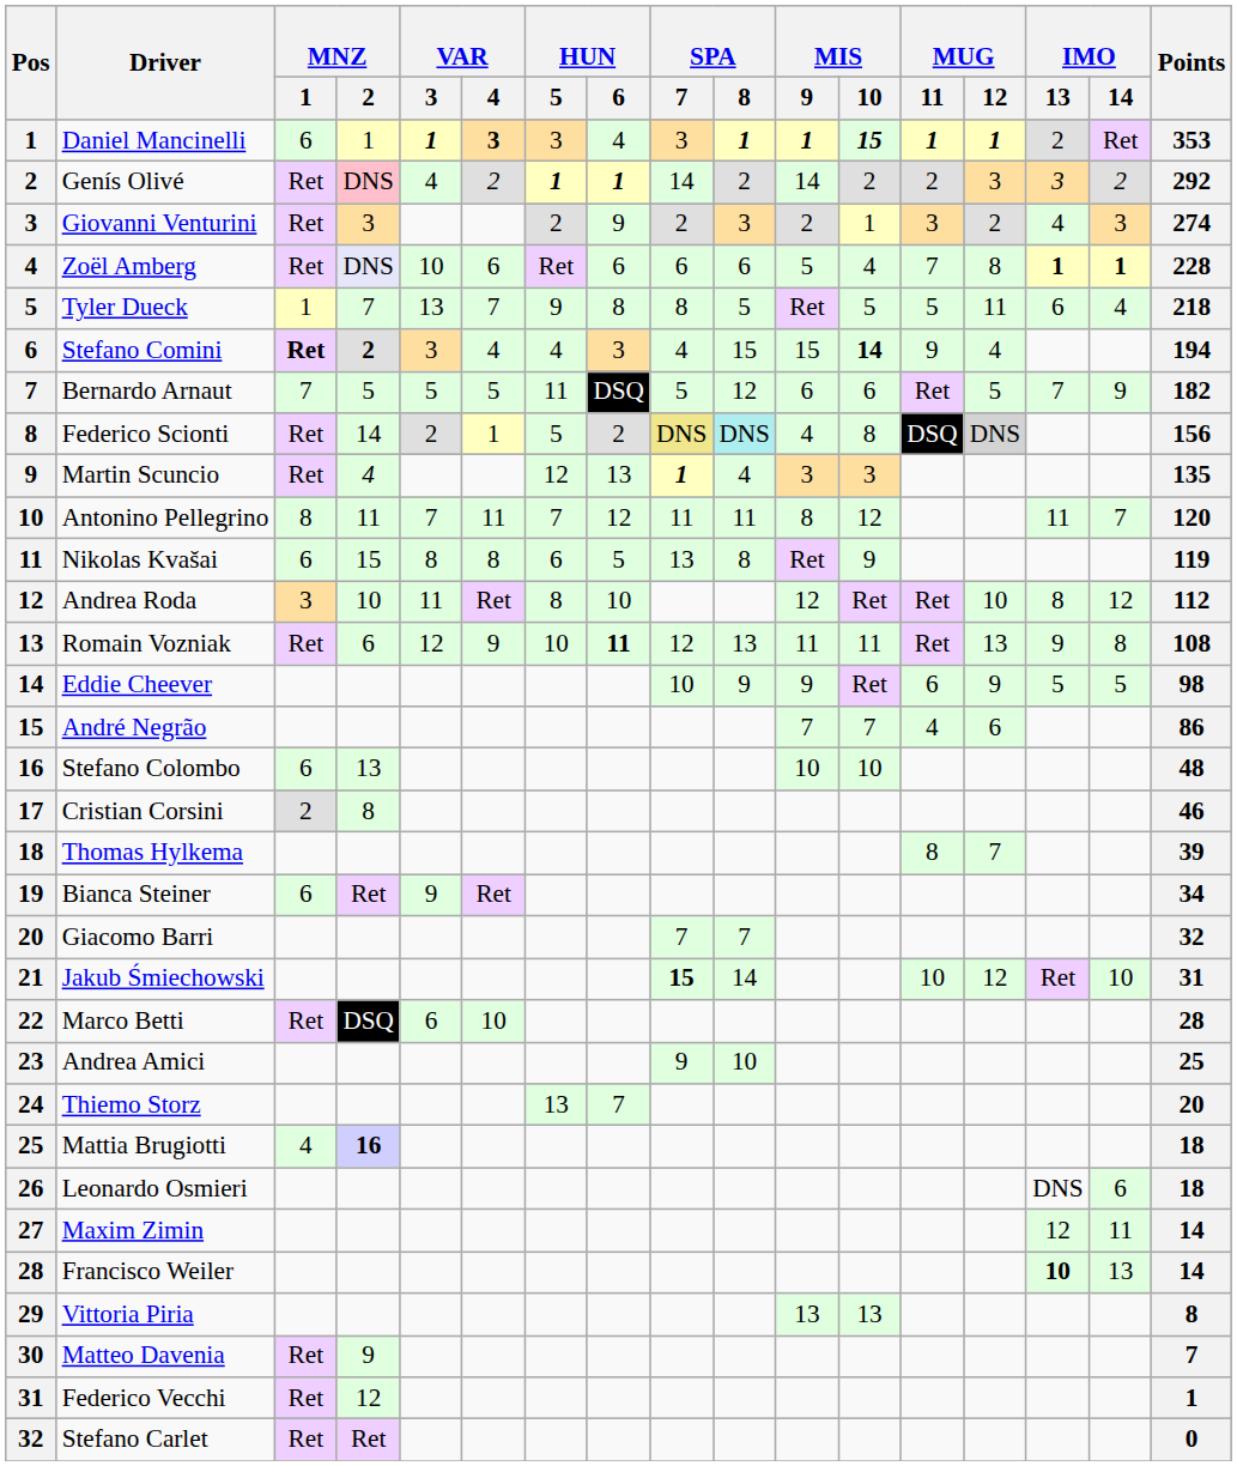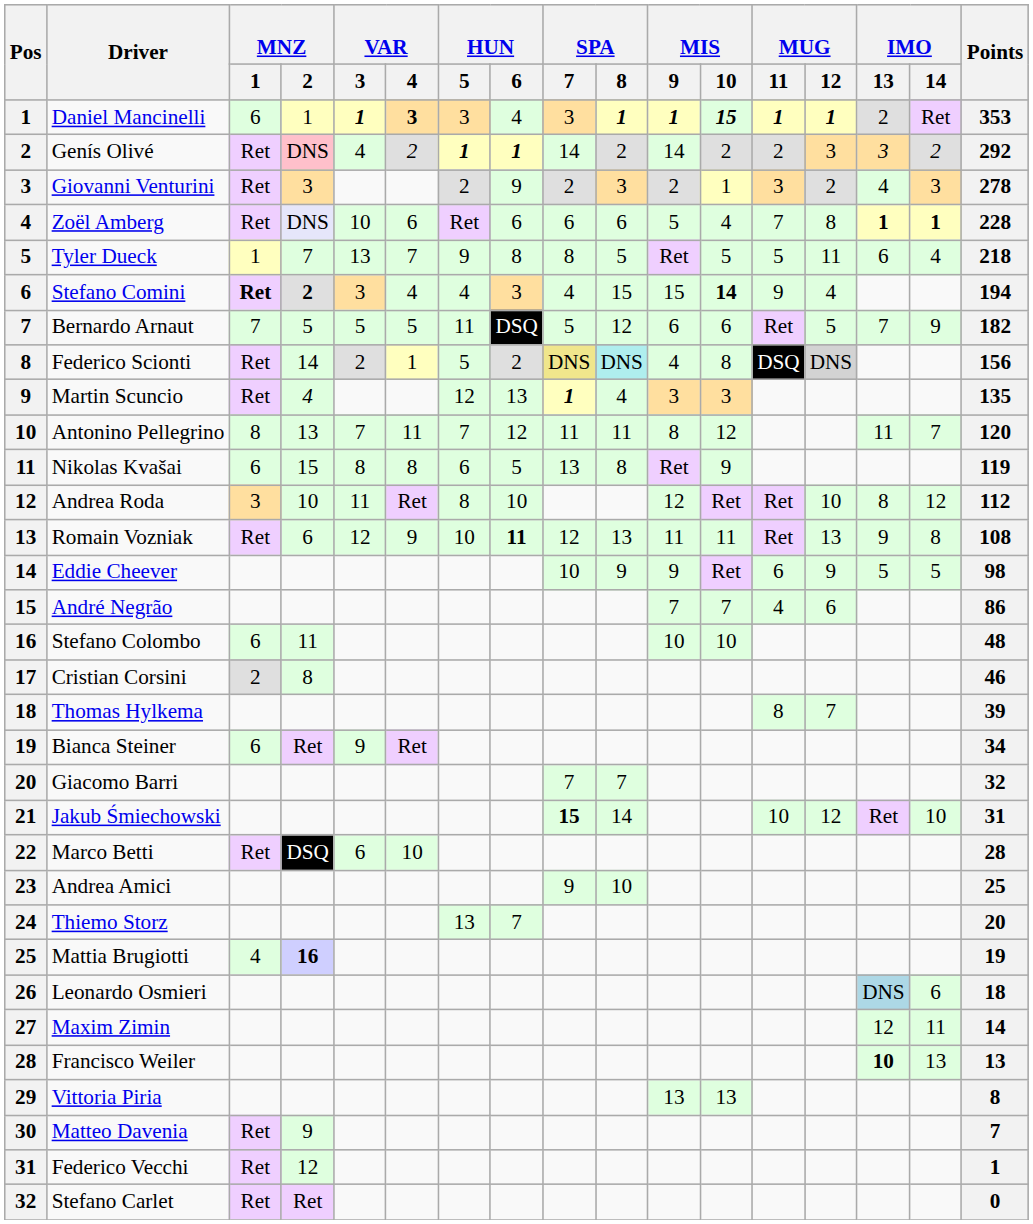 <table class="wikitable" style="font-size:85%; text-align: center;">
 <tr>
 <th rowspan=2>Pos</th>
 <th rowspan=2>Driver</th>
 <th colspan=2><br><a href='#'>MNZ</a></th>
 <th colspan=2><br><a href='#'>VAR</a></th>
 <th colspan=2><br><a href='#'>HUN</a></th>
 <th colspan=2><br><a href='#'>SPA</a></th>
 <th colspan=2><br><a href='#'>MIS</a></th>
 <th colspan=2><br><a href='#'>MUG</a></th>
 <th colspan=2><br><a href='#'>IMO</a></th>
 <th rowspan=2>Points</th>
 </tr>
 <tr>
 <th width="27">1</th>
 <th width="27">2</th>
 <th width="27">3</th>
 <th width="27">4</th>
 <th width="27">5</th>
 <th width="27">6</th>
 <th width="27">7</th>
 <th width="27">8</th>
 <th width="27">9</th>
 <th width="27">10</th>
 <th width="27">11</th>
 <th width="27">12</th>
 <th width="27">13</th>
 <th width="27">14</th>
 </tr>
 <tr>
 <th>1</th>
 <td align=left nowrap> <a href='#'>Daniel Mancinelli</a></td>
 <td style="background:#DFFFDF;">6</td>
 <td style="background:#FFFFBF;">1</td>
 <td style="background:#FFFFBF;"><strong><em>1</em></strong></td>
 <td style="background:#FFDF9F;"><strong>3</strong></td>
 <td style="background:#FFDF9F;">3</td>
 <td style="background:#DFFFDF;">4</td>
 <td style="background:#FFDF9F;">3</td>
 <td style="background:#FFFFBF;"><strong><em>1</em></strong></td>
 <td style="background:#FFFFBF;"><strong><em>1</em></strong></td>
 <td style="background:#DFFFDF;"><strong><em>15</em></strong></td>
 <td style="background:#FFFFBF;"><strong><em>1</em></strong></td>
 <td style="background:#FFFFBF;"><strong><em>1</em></strong></td>
 <td style="background:#DFDFDF;">2</td>
 <td style="background:#EFCFFF;">Ret</td>
 <th>353</th>
 </tr>
 <tr>
 <th>2</th>
 <td align=left nowrap> Genís Olivé</td>
 <td style="background:#EFCFFF;">Ret</td>
 <td style="background: pink;">DNS</td>
 <td style="background:#DFFFDF;">4</td>
 <td style="background:#DFDFDF;"><em>2</em></td>
 <td style="background:#FFFFBF;"><strong><em>1</em></strong></td>
 <td style="background:#FFFFBF;"><strong><em>1</em></strong></td>
 <td style="background:#DFFFDF;">14</td>
 <td style="background:#DFDFDF;">2</td>
 <td style="background:#DFFFDF;">14</td>
 <td style="background:#DFDFDF;">2</td>
 <td style="background:#DFDFDF;">2</td>
 <td style="background:#FFDF9F;">3</td>
 <td style="background:#FFDF9F;"><em>3</em></td>
 <td style="background:#DFDFDF;"><em>2</em></td>
 <th>292</th>
 </tr>
 <tr>
 <th>3</th>
 <td align=left nowrap> <a href='#'>Giovanni Venturini</a></td>
 <td style="background:#EFCFFF;">Ret</td>
 <td style="background:#FFDF9F;">3</td>
 <td></td>
 <td></td>
 <td style="background:#DFDFDF;">2</td>
 <td style="background:#DFFFDF;">9</td>
 <td style="background:#DFDFDF;">2</td>
 <td style="background:#FFDF9F;">3</td>
 <td style="background:#DFDFDF;">2</td>
 <td style="background:#FFFFBF;">1</td>
 <td style="background:#FFDF9F;">3</td>
 <td style="background:#DFDFDF;">2</td>
 <td style="background:#DFFFDF;">4</td>
 <td style="background:#FFDF9F;">3</td>
-<th>274</th>
+<th>278</th>
 </tr>
 <tr>
 <th>4</th>
 <td align=left nowrap> <a href='#'>Zoël Amberg</a></td>
 <td style="background:#EFCFFF;">Ret</td>
 <td style="background: lavender;">DNS</td>
 <td style="background:#DFFFDF;">10</td>
 <td style="background:#DFFFDF;">6</td>
 <td style="background:#EFCFFF;">Ret</td>
 <td style="background:#DFFFDF;">6</td>
 <td style="background:#DFFFDF;">6</td>
 <td style="background:#DFFFDF;">6</td>
 <td style="background:#DFFFDF;">5</td>
 <td style="background:#DFFFDF;">4</td>
 <td style="background:#DFFFDF;">7</td>
 <td style="background:#DFFFDF;">8</td>
 <td style="background:#FFFFBF;"><strong>1</strong></td>
 <td style="background:#FFFFBF;"><strong>1</strong></td>
 <th>228</th>
 </tr>
 <tr>
 <th>5</th>
 <td align=left nowrap> <a href='#'>Tyler Dueck</a></td>
 <td style="background:#FFFFBF;">1</td>
 <td style="background:#DFFFDF;">7</td>
 <td style="background:#DFFFDF;">13</td>
 <td style="background:#DFFFDF;">7</td>
 <td style="background:#DFFFDF;">9</td>
 <td style="background:#DFFFDF;">8</td>
 <td style="background:#DFFFDF;">8</td>
 <td style="background:#DFFFDF;">5</td>
 <td style="background:#EFCFFF;">Ret</td>
 <td style="background:#DFFFDF;">5</td>
 <td style="background:#DFFFDF;">5</td>
 <td style="background:#DFFFDF;">11</td>
 <td style="background:#DFFFDF;">6</td>
 <td style="background:#DFFFDF;">4</td>
 <th>218</th>
 </tr>
 <tr>
 <th>6</th>
 <td align=left nowrap> <a href='#'>Stefano Comini</a></td>
 <td style="background:#EFCFFF;"><strong>Ret</strong></td>
 <td style="background:#DFDFDF;"><strong>2</strong></td>
 <td style="background:#FFDF9F;">3</td>
 <td style="background:#DFFFDF;">4</td>
 <td style="background:#DFFFDF;">4</td>
 <td style="background:#FFDF9F;">3</td>
 <td style="background:#DFFFDF;">4</td>
 <td style="background:#DFFFDF;">15</td>
 <td style="background:#DFFFDF;">15</td>
 <td style="background:#DFFFDF;"><strong>14</strong></td>
 <td style="background:#DFFFDF;">9</td>
 <td style="background:#DFFFDF;">4</td>
 <td></td>
 <td></td>
 <th>194</th>
 </tr>
 <tr>
 <th>7</th>
 <td align=left nowrap> Bernardo Arnaut</td>
 <td style="background:#DFFFDF;">7</td>
 <td style="background:#DFFFDF;">5</td>
 <td style="background:#DFFFDF;">5</td>
 <td style="background:#DFFFDF;">5</td>
 <td style="background:#DFFFDF;">11</td>
 <td style="background:#000000; color:white">DSQ</td>
 <td style="background:#DFFFDF;">5</td>
 <td style="background:#DFFFDF;">12</td>
 <td style="background:#DFFFDF;">6</td>
 <td style="background:#DFFFDF;">6</td>
 <td style="background:#EFCFFF;">Ret</td>
 <td style="background:#DFFFDF;">5</td>
 <td style="background:#DFFFDF;">7</td>
 <td style="background:#DFFFDF;">9</td>
 <th>182</th>
 </tr>
 <tr>
 <th>8</th>
 <td align=left nowrap> Federico Scionti</td>
 <td style="background:#EFCFFF;">Ret</td>
 <td style="background:#DFFFDF;">14</td>
 <td style="background:#DFDFDF;">2</td>
 <td style="background:#FFFFBF;">1</td>
 <td style="background:#DFFFDF;">5</td>
 <td style="background:#DFDFDF;">2</td>
 <td style="background: khaki;">DNS</td>
 <td style="background: paleturquoise;">DNS</td>
 <td style="background:#DFFFDF;">4</td>
 <td style="background:#DFFFDF;">8</td>
 <td style="background:#000000; color:white">DSQ</td>
 <td style="background: lightgrey;">DNS</td>
 <td></td>
 <td></td>
 <th>156</th>
 </tr>
 <tr>
 <th>9</th>
 <td align=left nowrap> Martin Scuncio</td>
 <td style="background:#EFCFFF;">Ret</td>
 <td style="background:#DFFFDF;"><em>4</em></td>
 <td></td>
 <td></td>
 <td style="background:#DFFFDF;">12</td>
 <td style="background:#DFFFDF;">13</td>
 <td style="background:#FFFFBF;"><strong><em>1</em></strong></td>
 <td style="background:#DFFFDF;">4</td>
 <td style="background:#FFDF9F;">3</td>
 <td style="background:#FFDF9F;">3</td>
 <td></td>
 <td></td>
 <td></td>
 <td></td>
 <th>135</th>
 </tr>
 <tr>
 <th>10</th>
 <td align=left nowrap> Antonino Pellegrino</td>
 <td style="background:#DFFFDF;">8</td>
-<td style="background:#DFFFDF;">11</td>
+<td style="background:#DFFFDF;">13</td>
 <td style="background:#DFFFDF;">7</td>
 <td style="background:#DFFFDF;">11</td>
 <td style="background:#DFFFDF;">7</td>
 <td style="background:#DFFFDF;">12</td>
 <td style="background:#DFFFDF;">11</td>
 <td style="background:#DFFFDF;">11</td>
 <td style="background:#DFFFDF;">8</td>
 <td style="background:#DFFFDF;">12</td>
 <td></td>
 <td></td>
 <td style="background:#DFFFDF;">11</td>
 <td style="background:#DFFFDF;">7</td>
 <th>120</th>
 </tr>
 <tr>
 <th>11</th>
 <td align=left nowrap> Nikolas Kvašai</td>
 <td style="background:#DFFFDF;">6</td>
 <td style="background:#DFFFDF;">15</td>
 <td style="background:#DFFFDF;">8</td>
 <td style="background:#DFFFDF;">8</td>
 <td style="background:#DFFFDF;">6</td>
 <td style="background:#DFFFDF;">5</td>
 <td style="background:#DFFFDF;">13</td>
 <td style="background:#DFFFDF;">8</td>
 <td style="background:#EFCFFF;">Ret</td>
 <td style="background:#DFFFDF;">9</td>
 <td></td>
 <td></td>
 <td></td>
 <td></td>
 <th>119</th>
 </tr>
 <tr>
 <th>12</th>
 <td align=left nowrap> Andrea Roda</td>
 <td style="background:#FFDF9F;">3</td>
 <td style="background:#DFFFDF;">10</td>
 <td style="background:#DFFFDF;">11</td>
 <td style="background:#EFCFFF;">Ret</td>
 <td style="background:#DFFFDF;">8</td>
 <td style="background:#DFFFDF;">10</td>
 <td></td>
 <td></td>
 <td style="background:#DFFFDF;">12</td>
 <td style="background:#EFCFFF;">Ret</td>
 <td style="background:#EFCFFF;">Ret</td>
 <td style="background:#DFFFDF;">10</td>
 <td style="background:#DFFFDF;">8</td>
 <td style="background:#DFFFDF;">12</td>
 <th>112</th>
 </tr>
 <tr>
 <th>13</th>
 <td align=left nowrap> Romain Vozniak</td>
 <td style="background:#EFCFFF;">Ret</td>
 <td style="background:#DFFFDF;">6</td>
 <td style="background:#DFFFDF;">12</td>
 <td style="background:#DFFFDF;">9</td>
 <td style="background:#DFFFDF;">10</td>
 <td style="background:#DFFFDF;"><strong>11</strong></td>
 <td style="background:#DFFFDF;">12</td>
 <td style="background:#DFFFDF;">13</td>
 <td style="background:#DFFFDF;">11</td>
 <td style="background:#DFFFDF;">11</td>
 <td style="background:#EFCFFF;">Ret</td>
 <td style="background:#DFFFDF;">13</td>
 <td style="background:#DFFFDF;">9</td>
 <td style="background:#DFFFDF;">8</td>
 <th>108</th>
 </tr>
 <tr>
 <th>14</th>
 <td align=left nowrap> <a href='#'>Eddie Cheever</a></td>
 <td></td>
 <td></td>
 <td></td>
 <td></td>
 <td></td>
 <td></td>
 <td style="background:#DFFFDF;">10</td>
 <td style="background:#DFFFDF;">9</td>
 <td style="background:#DFFFDF;">9</td>
 <td style="background:#EFCFFF;">Ret</td>
 <td style="background:#DFFFDF;">6</td>
 <td style="background:#DFFFDF;">9</td>
 <td style="background:#DFFFDF;">5</td>
 <td style="background:#DFFFDF;">5</td>
 <th>98</th>
 </tr>
 <tr>
 <th>15</th>
 <td align=left nowrap> <a href='#'>André Negrão</a></td>
 <td></td>
 <td></td>
 <td></td>
 <td></td>
 <td></td>
 <td></td>
 <td></td>
 <td></td>
 <td style="background:#DFFFDF;">7</td>
 <td style="background:#DFFFDF;">7</td>
 <td style="background:#DFFFDF;">4</td>
 <td style="background:#DFFFDF;">6</td>
 <td></td>
 <td></td>
 <th>86</th>
 </tr>
 <tr>
 <th>16</th>
 <td align=left nowrap> Stefano Colombo</td>
 <td style="background:#DFFFDF;">6</td>
-<td style="background:#DFFFDF;">13</td>
+<td style="background:#DFFFDF;">11</td>
 <td></td>
 <td></td>
 <td></td>
 <td></td>
 <td></td>
 <td></td>
 <td style="background:#DFFFDF;">10</td>
 <td style="background:#DFFFDF;">10</td>
 <td></td>
 <td></td>
 <td></td>
 <td></td>
 <th>48</th>
 </tr>
 <tr>
 <th>17</th>
 <td align=left nowrap> Cristian Corsini</td>
 <td style="background:#DFDFDF;">2</td>
 <td style="background:#DFFFDF;">8</td>
 <td></td>
 <td></td>
 <td></td>
 <td></td>
 <td></td>
 <td></td>
 <td></td>
 <td></td>
 <td></td>
 <td></td>
 <td></td>
 <td></td>
 <th>46</th>
 </tr>
 <tr>
 <th>18</th>
 <td align=left nowrap> <a href='#'>Thomas Hylkema</a></td>
 <td></td>
 <td></td>
 <td></td>
 <td></td>
 <td></td>
 <td></td>
 <td></td>
 <td></td>
 <td></td>
 <td></td>
 <td style="background:#DFFFDF;">8</td>
 <td style="background:#DFFFDF;">7</td>
 <td></td>
 <td></td>
 <th>39</th>
 </tr>
 <tr>
 <th>19</th>
 <td align=left nowrap> Bianca Steiner</td>
 <td style="background:#DFFFDF;">6</td>
 <td style="background:#EFCFFF;">Ret</td>
 <td style="background:#DFFFDF;">9</td>
 <td style="background:#EFCFFF;">Ret</td>
 <td></td>
 <td></td>
 <td></td>
 <td></td>
 <td></td>
 <td></td>
 <td></td>
 <td></td>
 <td></td>
 <td></td>
 <th>34</th>
 </tr>
 <tr>
 <th>20</th>
 <td align=left nowrap> Giacomo Barri</td>
 <td></td>
 <td></td>
 <td></td>
 <td></td>
 <td></td>
 <td></td>
 <td style="background:#DFFFDF;">7</td>
 <td style="background:#DFFFDF;">7</td>
 <td></td>
 <td></td>
 <td></td>
 <td></td>
 <td></td>
 <td></td>
 <th>32</th>
 </tr>
 <tr>
 <th>21</th>
 <td align=left nowrap> <a href='#'>Jakub Śmiechowski</a></td>
 <td></td>
 <td></td>
 <td></td>
 <td></td>
 <td></td>
 <td></td>
 <td style="background:#DFFFDF;"><strong>15</strong></td>
 <td style="background:#DFFFDF;">14</td>
 <td></td>
 <td></td>
 <td style="background:#DFFFDF;">10</td>
 <td style="background:#DFFFDF;">12</td>
 <td style="background:#EFCFFF;">Ret</td>
 <td style="background:#DFFFDF;">10</td>
 <th>31</th>
 </tr>
 <tr>
 <th>22</th>
 <td align=left nowrap> Marco Betti</td>
 <td style="background:#EFCFFF;">Ret</td>
 <td style="background:#000000; color:white">DSQ</td>
 <td style="background:#DFFFDF;">6</td>
 <td style="background:#DFFFDF;">10</td>
 <td></td>
 <td></td>
 <td></td>
 <td></td>
 <td></td>
 <td></td>
 <td></td>
 <td></td>
 <td></td>
 <td></td>
 <th>28</th>
 </tr>
 <tr>
 <th>23</th>
 <td align=left nowrap> Andrea Amici</td>
 <td></td>
 <td></td>
 <td></td>
 <td></td>
 <td></td>
 <td></td>
 <td style="background:#DFFFDF;">9</td>
 <td style="background:#DFFFDF;">10</td>
 <td></td>
 <td></td>
 <td></td>
 <td></td>
 <td></td>
 <td></td>
 <th>25</th>
 </tr>
 <tr>
 <th>24</th>
 <td align=left nowrap> <a href='#'>Thiemo Storz</a></td>
 <td></td>
 <td></td>
 <td></td>
 <td></td>
 <td style="background:#DFFFDF;">13</td>
 <td style="background:#DFFFDF;">7</td>
 <td></td>
 <td></td>
 <td></td>
 <td></td>
 <td></td>
 <td></td>
 <td></td>
 <td></td>
 <th>20</th>
 </tr>
 <tr>
 <th>25</th>
 <td align=left nowrap> Mattia Brugiotti</td>
 <td style="background:#DFFFDF;">4</td>
 <td style="background:#CFCFFF;"><strong>16</strong></td>
 <td></td>
 <td></td>
 <td></td>
 <td></td>
 <td></td>
 <td></td>
 <td></td>
 <td></td>
 <td></td>
 <td></td>
 <td></td>
 <td></td>
-<th>18</th>
+<th>19</th>
 </tr>
 <tr>
 <th>26</th>
 <td align=left nowrap> Leonardo Osmieri</td>
 <td></td>
 <td></td>
 <td></td>
 <td></td>
 <td></td>
 <td></td>
 <td></td>
 <td></td>
 <td></td>
 <td></td>
 <td></td>
 <td></td>
-<td>DNS</td>
+<td style="background: lightblue;">DNS</td>
 <td style="background:#DFFFDF;">6</td>
 <th>18</th>
 </tr>
 <tr>
 <th>27</th>
 <td align=left nowrap> <a href='#'>Maxim Zimin</a></td>
 <td></td>
 <td></td>
 <td></td>
 <td></td>
 <td></td>
 <td></td>
 <td></td>
 <td></td>
 <td></td>
 <td></td>
 <td></td>
 <td></td>
 <td style="background:#DFFFDF;">12</td>
 <td style="background:#DFFFDF;">11</td>
 <th>14</th>
 </tr>
 <tr>
 <th>28</th>
 <td align=left nowrap> Francisco Weiler</td>
 <td></td>
 <td></td>
 <td></td>
 <td></td>
 <td></td>
 <td></td>
 <td></td>
 <td></td>
 <td></td>
 <td></td>
 <td></td>
 <td></td>
 <td style="background:#DFFFDF;"><strong>10</strong></td>
 <td style="background:#DFFFDF;">13</td>
-<th>14</th>
+<th>13</th>
 </tr>
 <tr>
 <th>29</th>
 <td align=left nowrap> <a href='#'>Vittoria Piria</a></td>
 <td></td>
 <td></td>
 <td></td>
 <td></td>
 <td></td>
 <td></td>
 <td></td>
 <td></td>
 <td style="background:#DFFFDF;">13</td>
 <td style="background:#DFFFDF;">13</td>
 <td></td>
 <td></td>
 <td></td>
 <td></td>
 <th>8</th>
 </tr>
 <tr>
 <th>30</th>
 <td align=left nowrap> <a href='#'>Matteo Davenia</a></td>
 <td style="background:#EFCFFF;">Ret</td>
 <td style="background:#DFFFDF;">9</td>
 <td></td>
 <td></td>
 <td></td>
 <td></td>
 <td></td>
 <td></td>
 <td></td>
 <td></td>
 <td></td>
 <td></td>
 <td></td>
 <td></td>
 <th>7</th>
 </tr>
 <tr>
 <th>31</th>
 <td align=left nowrap> Federico Vecchi</td>
 <td style="background:#EFCFFF;">Ret</td>
 <td style="background:#DFFFDF;">12</td>
 <td></td>
 <td></td>
 <td></td>
 <td></td>
 <td></td>
 <td></td>
 <td></td>
 <td></td>
 <td></td>
 <td></td>
 <td></td>
 <td></td>
 <th>1</th>
 </tr>
 <tr>
 <th>32</th>
 <td align=left nowrap> Stefano Carlet</td>
 <td style="background:#EFCFFF;">Ret</td>
 <td style="background:#EFCFFF;">Ret</td>
 <td></td>
 <td></td>
 <td></td>
 <td></td>
 <td></td>
 <td></td>
 <td></td>
 <td></td>
 <td></td>
 <td></td>
 <td></td>
 <td></td>
 <th>0</th>
 </tr>
 </table>
